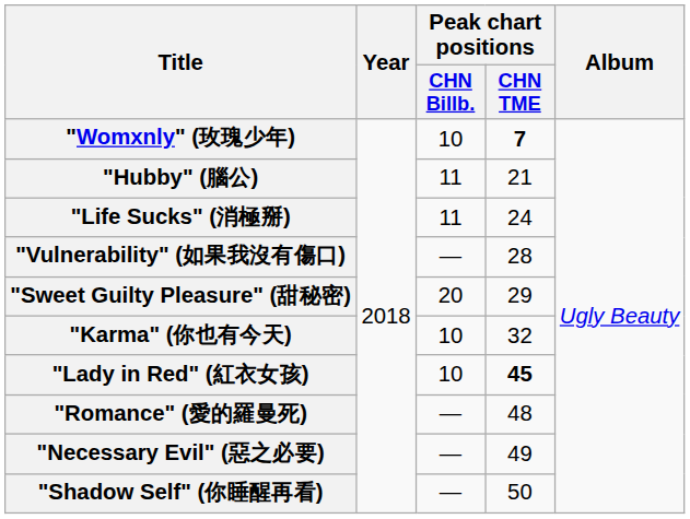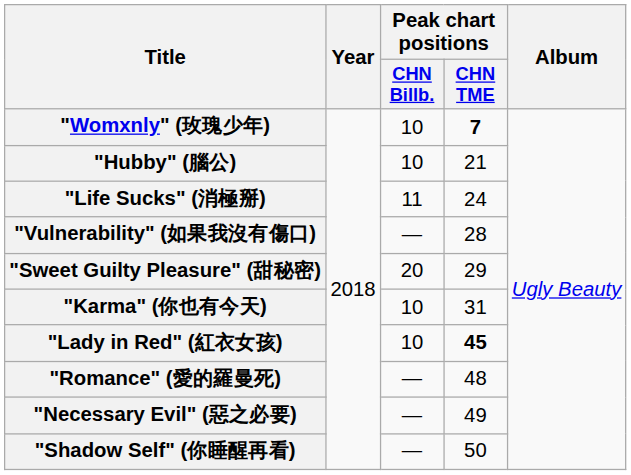 <table class="wikitable plainrowheaders" style="text-align:center;">
 <tr>
 <th rowspan="2" scope="col">Title</th>
 <th rowspan="2" scope="col">Year</th>
 <th colspan="2">Peak chart positions</th>
 <th rowspan="2" scope="col">Album</th>
 </tr>
 <tr>
 <th scope="col" style="width:3em;font-size:90%;"><a href='#'>CHN Billb.</a><br></th>
 <th scope="col" style="width:3em;font-size:90%;"><a href='#'>CHN TME</a><br></th>
 </tr>
 <tr>
 <th scope="row">"<a href='#'>Womxnly</a>" (玫瑰少年)</th>
 <td rowspan="10">2018</td>
 <td>10</td>
 <td><strong>7</strong></td>
 <td rowspan="10"><em><a href='#'>Ugly Beauty</a></em></td>
 </tr>
 <tr>
 <th scope="row">"Hubby" (腦公)</th>
-<td>11</td>
+<td>10</td>
 <td>21</td>
 </tr>
 <tr>
 <th scope="row">"Life Sucks" (消極掰)</th>
 <td>11</td>
 <td>24</td>
 </tr>
 <tr>
 <th scope="row">"Vulnerability" (如果我沒有傷口)</th>
 <td>—</td>
 <td>28</td>
 </tr>
 <tr>
 <th scope="row">"Sweet Guilty Pleasure" (甜秘密)</th>
 <td>20</td>
 <td>29</td>
 </tr>
 <tr>
 <th scope="row">"Karma" (你也有今天)</th>
 <td>10</td>
-<td>32</td>
+<td>31</td>
 </tr>
 <tr>
 <th scope="row">"Lady in Red" (紅衣女孩)</th>
 <td>10</td>
 <td><strong>45</strong></td>
 </tr>
 <tr>
 <th scope="row">"Romance" (愛的羅曼死)</th>
 <td>—</td>
 <td>48</td>
 </tr>
 <tr>
 <th scope="row">"Necessary Evil" (惡之必要)</th>
 <td>—</td>
 <td>49</td>
 </tr>
 <tr>
 <th scope="row">"Shadow Self" (你睡醒再看)</th>
 <td>—</td>
 <td>50</td>
 </tr>
 </table>
